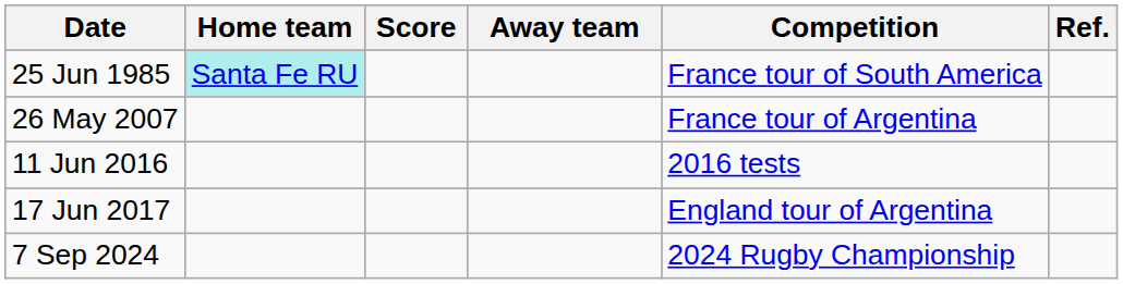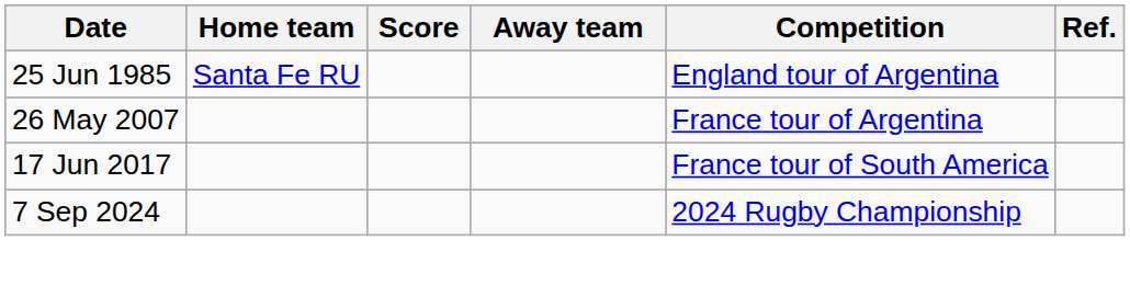 <table class="wikitable"  style="text-align:left; width:;">
 <tr>
 <th>Date</th>
 <th width= px>Home team</th>
 <th width=50px>Score</th>
 <th width=100px>Away team</th>
 <th>Competition</th>
 <th>Ref.</th>
 </tr>
 <tr>
 <td>25 Jun 1985</td>
-<td style="background: paleturquoise;"> <a href='#'>Santa Fe RU</a></td>
+<td> <a href='#'>Santa Fe RU</a></td>
 <td></td>
 <td></td>
-<td><a href='#'>France tour of South America</a></td>
+<td><a href='#'>England tour of Argentina</a></td>
 <td></td>
 </tr>
 <tr>
 <td>26 May 2007</td>
 <td></td>
 <td></td>
 <td></td>
 <td><a href='#'>France tour of Argentina</a></td>
 <td></td>
 </tr>
 <tr>
-<td>11 Jun 2016</td>
-<td></td>
-<td></td>
-<td></td>
-<td><a href='#'>2016 tests</a></td>
-<td></td>
-</tr>
-<tr>
 <td>17 Jun 2017</td>
 <td></td>
 <td></td>
 <td></td>
-<td><a href='#'>England tour of Argentina</a></td>
+<td><a href='#'>France tour of South America</a></td>
 <td></td>
 </tr>
 <tr>
 <td>7 Sep 2024</td>
 <td></td>
 <td></td>
 <td></td>
 <td><a href='#'>2024 Rugby Championship</a></td>
 <td></td>
 </tr>
 </table>
